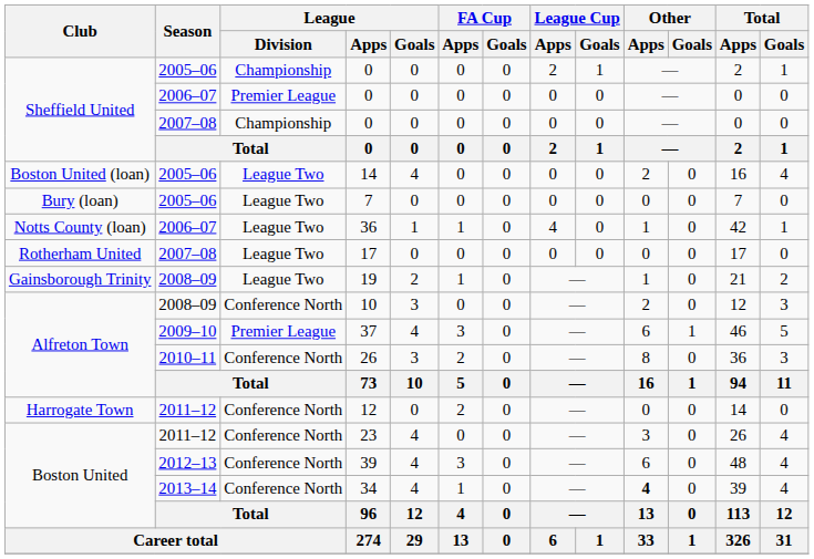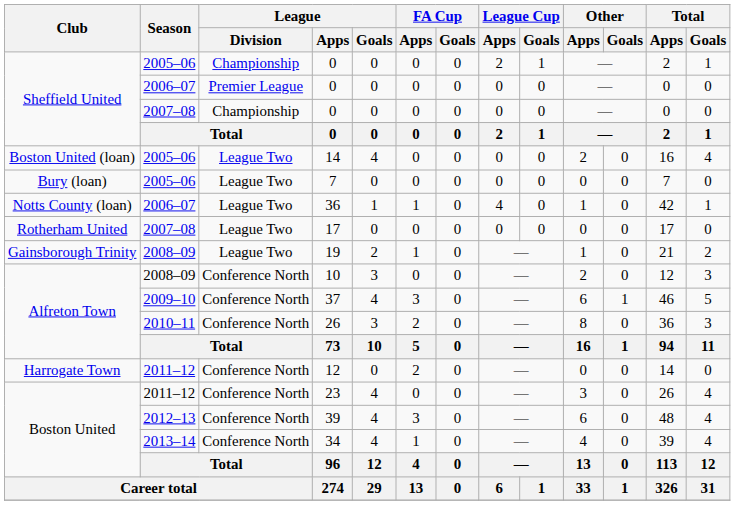 <table class=wikitable style="text-align:center">
 <tr>
 <th rowspan="2">Club</th>
 <th rowspan="2">Season</th>
 <th colspan="3">League</th>
 <th colspan="2"><a href='#'>FA Cup</a></th>
 <th colspan="2"><a href='#'>League Cup</a></th>
 <th colspan="2">Other</th>
 <th colspan="2">Total</th>
 </tr>
 <tr>
 <th>Division</th>
 <th>Apps</th>
 <th>Goals</th>
 <th>Apps</th>
 <th>Goals</th>
 <th>Apps</th>
 <th>Goals</th>
 <th>Apps</th>
 <th>Goals</th>
 <th>Apps</th>
 <th>Goals</th>
 </tr>
 <tr>
 <td rowspan="4"><a href='#'>Sheffield United</a></td>
 <td><a href='#'>2005–06</a></td>
 <td><a href='#'>Championship</a></td>
 <td>0</td>
 <td>0</td>
 <td>0</td>
 <td>0</td>
 <td>2</td>
 <td>1</td>
 <td colspan="2">—</td>
 <td>2</td>
 <td>1</td>
 </tr>
 <tr>
 <td><a href='#'>2006–07</a></td>
 <td><a href='#'>Premier League</a></td>
 <td>0</td>
 <td>0</td>
 <td>0</td>
 <td>0</td>
 <td>0</td>
 <td>0</td>
 <td colspan="2">—</td>
 <td>0</td>
 <td>0</td>
 </tr>
 <tr>
 <td><a href='#'>2007–08</a></td>
 <td>Championship</td>
 <td>0</td>
 <td>0</td>
 <td>0</td>
 <td>0</td>
 <td>0</td>
 <td>0</td>
 <td colspan="2">—</td>
 <td>0</td>
 <td>0</td>
 </tr>
 <tr>
 <th colspan="2">Total</th>
 <th>0</th>
 <th>0</th>
 <th>0</th>
 <th>0</th>
 <th>2</th>
 <th>1</th>
 <th colspan="2">—</th>
 <th>2</th>
 <th>1</th>
 </tr>
 <tr>
 <td><a href='#'>Boston United</a> (loan)</td>
 <td><a href='#'>2005–06</a></td>
 <td><a href='#'>League Two</a></td>
 <td>14</td>
 <td>4</td>
 <td>0</td>
 <td>0</td>
 <td>0</td>
 <td>0</td>
 <td>2</td>
 <td>0</td>
 <td>16</td>
 <td>4</td>
 </tr>
 <tr>
 <td><a href='#'>Bury</a> (loan)</td>
 <td><a href='#'>2005–06</a></td>
 <td>League Two</td>
 <td>7</td>
 <td>0</td>
 <td>0</td>
 <td>0</td>
 <td>0</td>
 <td>0</td>
 <td>0</td>
 <td>0</td>
 <td>7</td>
 <td>0</td>
 </tr>
 <tr>
 <td><a href='#'>Notts County</a> (loan)</td>
 <td><a href='#'>2006–07</a></td>
 <td>League Two</td>
 <td>36</td>
 <td>1</td>
 <td>1</td>
 <td>0</td>
 <td>4</td>
 <td>0</td>
 <td>1</td>
 <td>0</td>
 <td>42</td>
 <td>1</td>
 </tr>
 <tr>
 <td><a href='#'>Rotherham United</a></td>
 <td><a href='#'>2007–08</a></td>
 <td>League Two</td>
 <td>17</td>
 <td>0</td>
 <td>0</td>
 <td>0</td>
 <td>0</td>
 <td>0</td>
 <td>0</td>
 <td>0</td>
 <td>17</td>
 <td>0</td>
 </tr>
 <tr>
 <td><a href='#'>Gainsborough Trinity</a></td>
 <td><a href='#'>2008–09</a></td>
 <td>League Two</td>
 <td>19</td>
 <td>2</td>
 <td>1</td>
 <td>0</td>
 <td colspan="2">—</td>
 <td>1</td>
 <td>0</td>
 <td>21</td>
 <td>2</td>
 </tr>
 <tr>
 <td rowspan="4"><a href='#'>Alfreton Town</a></td>
 <td>2008–09</td>
 <td>Conference North</td>
 <td>10</td>
 <td>3</td>
 <td>0</td>
 <td>0</td>
 <td colspan="2">—</td>
 <td>2</td>
 <td>0</td>
 <td>12</td>
 <td>3</td>
 </tr>
 <tr>
 <td><a href='#'>2009–10</a></td>
-<td><a href='#'>Premier League</a></td>
+<td>Conference North</td>
 <td>37</td>
 <td>4</td>
 <td>3</td>
 <td>0</td>
 <td colspan="2">—</td>
 <td>6</td>
 <td>1</td>
 <td>46</td>
 <td>5</td>
 </tr>
 <tr>
 <td><a href='#'>2010–11</a></td>
 <td>Conference North</td>
 <td>26</td>
 <td>3</td>
 <td>2</td>
 <td>0</td>
 <td colspan="2">—</td>
 <td>8</td>
 <td>0</td>
 <td>36</td>
 <td>3</td>
 </tr>
 <tr>
 <th colspan="2">Total</th>
 <th>73</th>
 <th>10</th>
 <th>5</th>
 <th>0</th>
 <th colspan="2">—</th>
 <th>16</th>
 <th>1</th>
 <th>94</th>
 <th>11</th>
 </tr>
 <tr>
 <td><a href='#'>Harrogate Town</a></td>
 <td><a href='#'>2011–12</a></td>
 <td>Conference North</td>
 <td>12</td>
 <td>0</td>
 <td>2</td>
 <td>0</td>
 <td colspan="2">—</td>
 <td>0</td>
 <td>0</td>
 <td>14</td>
 <td>0</td>
 </tr>
 <tr>
 <td rowspan="4">Boston United</td>
 <td>2011–12</td>
 <td>Conference North</td>
 <td>23</td>
 <td>4</td>
 <td>0</td>
 <td>0</td>
 <td colspan="2">—</td>
 <td>3</td>
 <td>0</td>
 <td>26</td>
 <td>4</td>
 </tr>
 <tr>
 <td><a href='#'>2012–13</a></td>
 <td>Conference North</td>
 <td>39</td>
 <td>4</td>
 <td>3</td>
 <td>0</td>
 <td colspan="2">—</td>
 <td>6</td>
 <td>0</td>
 <td>48</td>
 <td>4</td>
 </tr>
 <tr>
 <td><a href='#'>2013–14</a></td>
 <td>Conference North</td>
 <td>34</td>
 <td>4</td>
 <td>1</td>
 <td>0</td>
 <td colspan="2">—</td>
-<td><strong>4</strong></td>
+<td>4</td>
 <td>0</td>
 <td>39</td>
 <td>4</td>
 </tr>
 <tr>
 <th colspan="2">Total</th>
 <th>96</th>
 <th>12</th>
 <th>4</th>
 <th>0</th>
 <th colspan="2">—</th>
 <th>13</th>
 <th>0</th>
 <th>113</th>
 <th>12</th>
 </tr>
 <tr>
 <th colspan="3">Career total</th>
 <th>274</th>
 <th>29</th>
 <th>13</th>
 <th>0</th>
 <th>6</th>
 <th>1</th>
 <th>33</th>
 <th>1</th>
 <th>326</th>
 <th>31</th>
 </tr>
 <tr>
 </tr>
 </table>
